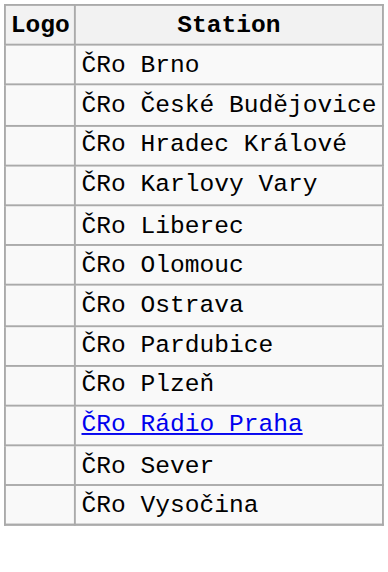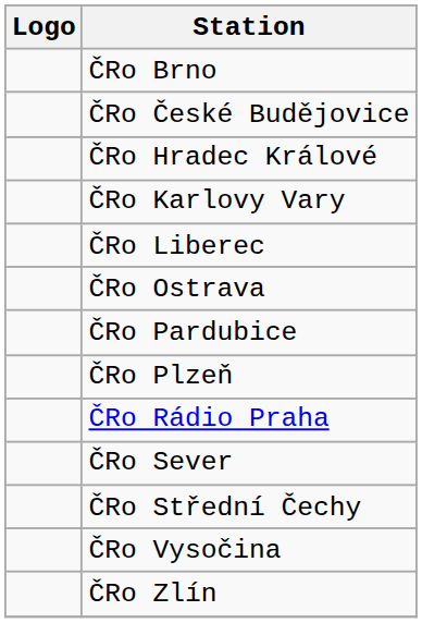 <table class="wikitable">
 <tr>
 <th>Logo</th>
 <th>Station</th>
 </tr>
 <tr>
 <td></td>
 <td>ČRo Brno</td>
 </tr>
 <tr>
 <td></td>
 <td>ČRo České Budějovice</td>
 </tr>
 <tr>
 <td></td>
 <td>ČRo Hradec Králové</td>
 </tr>
 <tr>
 <td></td>
 <td>ČRo Karlovy Vary</td>
 </tr>
 <tr>
 <td></td>
 <td>ČRo Liberec</td>
 </tr>
 <tr>
 <td></td>
-<td>ČRo Olomouc</td>
-</tr>
-<tr>
-<td></td>
 <td>ČRo Ostrava</td>
 </tr>
 <tr>
 <td></td>
 <td>ČRo Pardubice</td>
 </tr>
 <tr>
 <td></td>
 <td>ČRo Plzeň</td>
 </tr>
 <tr>
 <td></td>
 <td><a href='#'>ČRo Rádio Praha</a></td>
 </tr>
 <tr>
 <td></td>
 <td>ČRo Sever</td>
 </tr>
 <tr>
 <td></td>
+<td>ČRo Střední Čechy</td>
+</tr>
+<tr>
+<td></td>
 <td>ČRo Vysočina</td>
+</tr>
+<tr>
+<td></td>
+<td>ČRo Zlín</td>
 </tr>
 <tr>
 </tr>
 </table>
